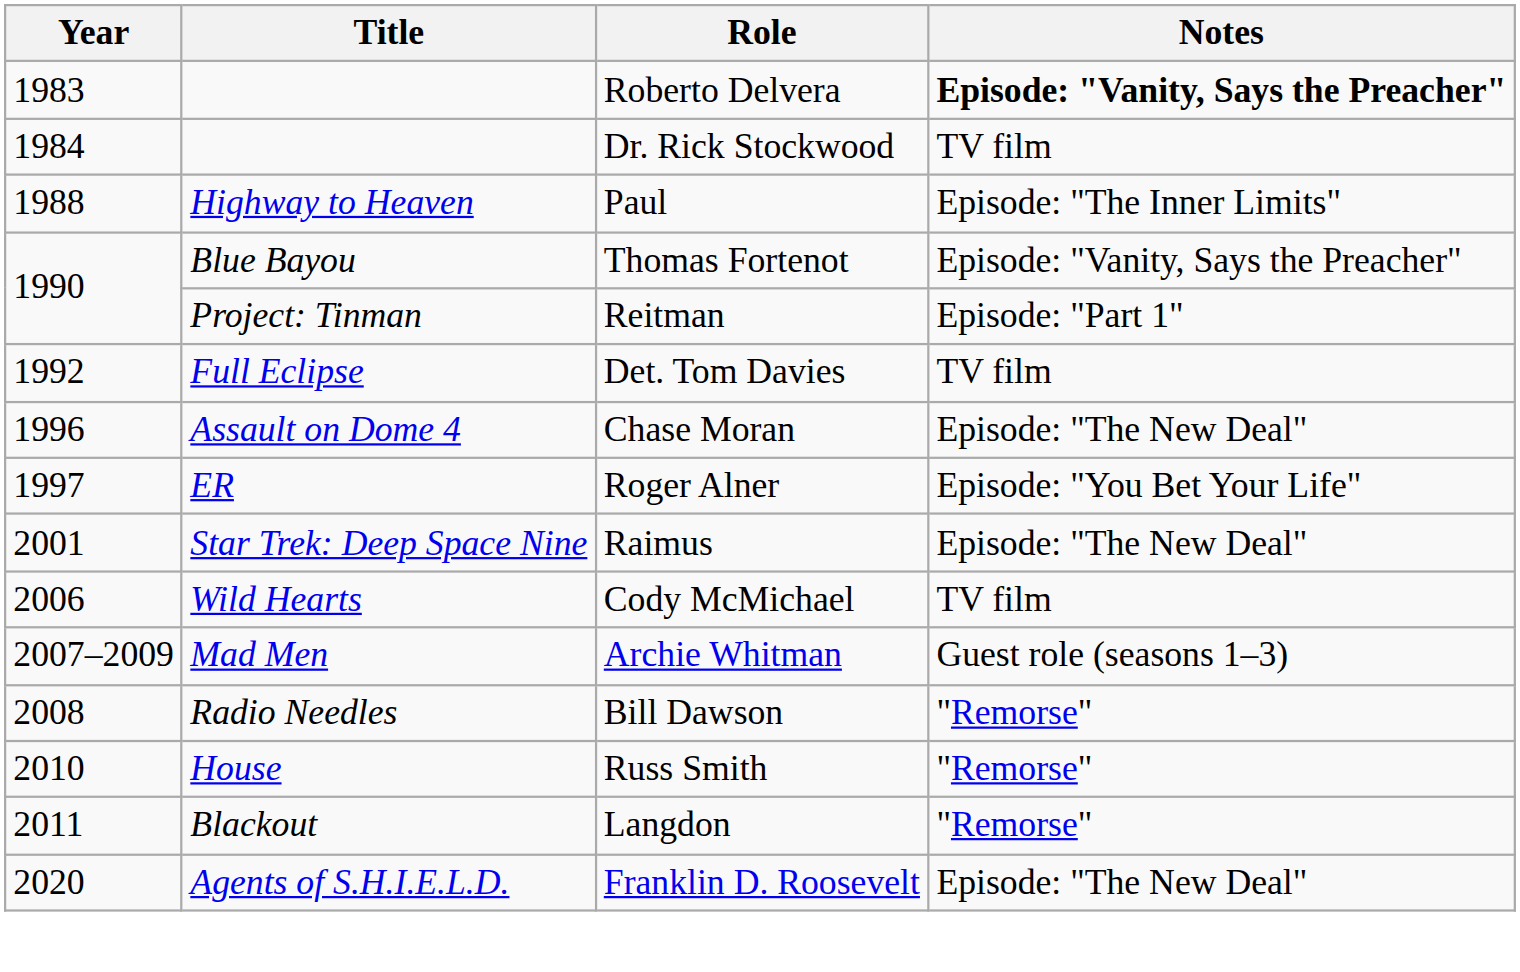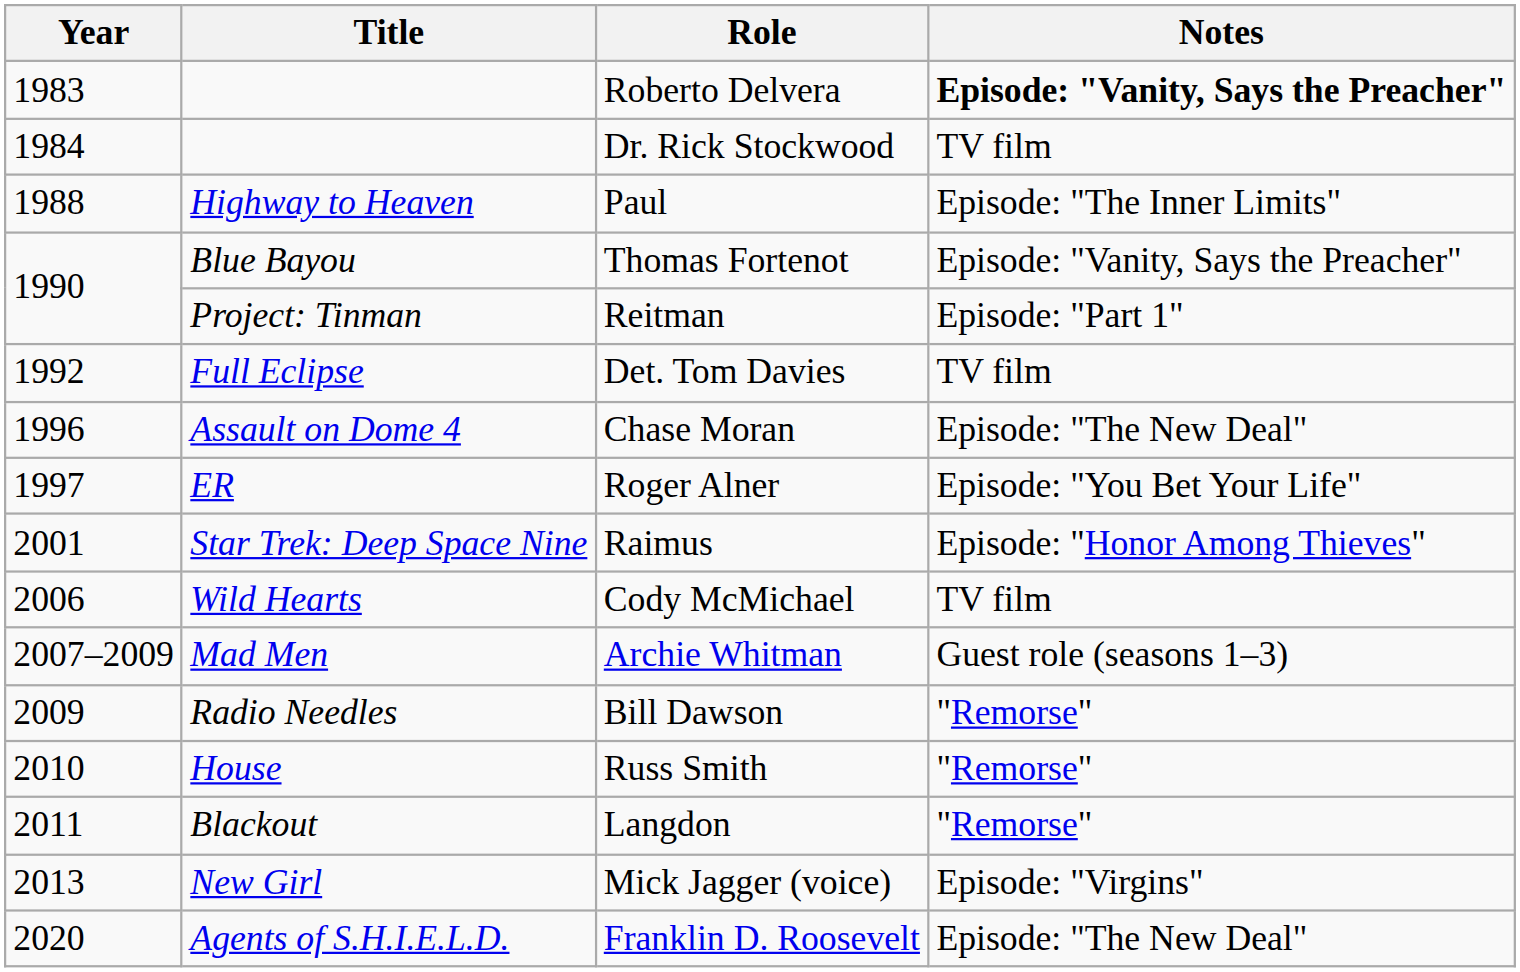 <table class="wikitable sortable">
 <tr>
 <th>Year</th>
 <th>Title</th>
 <th>Role</th>
 <th class="unsortable">Notes</th>
 </tr>
 <tr>
 <td>1983</td>
 <td><em></em></td>
 <td>Roberto Delvera</td>
 <td><strong>Episode: "Vanity, Says the Preacher"</strong></td>
 </tr>
 <tr>
 <td>1984</td>
 <td><em></em></td>
 <td>Dr. Rick Stockwood</td>
 <td>TV film</td>
 </tr>
 <tr>
 <td>1988</td>
 <td><em><a href='#'>Highway to Heaven</a></em></td>
 <td>Paul</td>
 <td>Episode: "The Inner Limits"</td>
 </tr>
 <tr>
 <td rowspan="2">1990</td>
 <td><em>Blue Bayou</em></td>
 <td>Thomas Fortenot</td>
 <td>Episode: "Vanity, Says the Preacher"</td>
 </tr>
 <tr>
 <td><em>Project: Tinman</em></td>
 <td>Reitman</td>
 <td>Episode: "Part 1"</td>
 </tr>
 <tr>
 <td>1992</td>
 <td><em><a href='#'>Full Eclipse</a></em></td>
 <td>Det. Tom Davies</td>
 <td>TV film</td>
 </tr>
 <tr>
 <td>1996</td>
 <td><em><a href='#'>Assault on Dome 4</a></em></td>
 <td>Chase Moran</td>
 <td>Episode: "The New Deal"</td>
 </tr>
 <tr>
 <td>1997</td>
 <td><em><a href='#'>ER</a></em></td>
 <td>Roger Alner</td>
 <td>Episode: "You Bet Your Life"</td>
 </tr>
 <tr>
 <td>2001</td>
 <td><em><a href='#'>Star Trek: Deep Space Nine</a></em></td>
 <td>Raimus</td>
-<td>Episode: "The New Deal"</td>
+<td>Episode: "<a href='#'>Honor Among Thieves</a>"</td>
 </tr>
 <tr>
 <td>2006</td>
 <td><em><a href='#'>Wild Hearts</a></em></td>
 <td>Cody McMichael</td>
 <td>TV film</td>
 </tr>
 <tr>
 <td>2007–2009</td>
 <td><em><a href='#'>Mad Men</a></em></td>
 <td><a href='#'>Archie Whitman</a></td>
 <td>Guest role (seasons 1–3)</td>
 </tr>
 <tr>
-<td>2008</td>
+<td>2009</td>
 <td><em>Radio Needles</em></td>
 <td>Bill Dawson</td>
 <td>"<a href='#'>Remorse</a>"</td>
 </tr>
 <tr>
 <td>2010</td>
 <td><em><a href='#'>House</a></em></td>
 <td>Russ Smith</td>
 <td>"<a href='#'>Remorse</a>"</td>
 </tr>
 <tr>
 <td>2011</td>
 <td><em>Blackout</em></td>
 <td>Langdon</td>
 <td>"<a href='#'>Remorse</a>"</td>
 </tr>
 <tr>
+<td>2013</td>
+<td><em><a href='#'>New Girl</a></em></td>
+<td>Mick Jagger (voice)</td>
+<td>Episode: "Virgins"</td>
+</tr>
+<tr>
 <td>2020</td>
 <td><em><a href='#'>Agents of S.H.I.E.L.D.</a></em></td>
 <td><a href='#'>Franklin D. Roosevelt</a></td>
 <td>Episode: "The New Deal"</td>
 </tr>
 </table>
